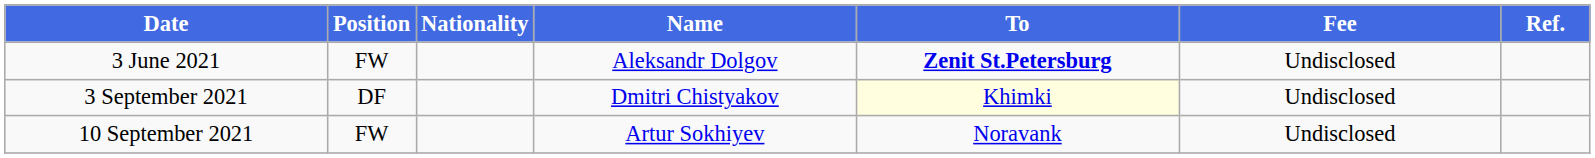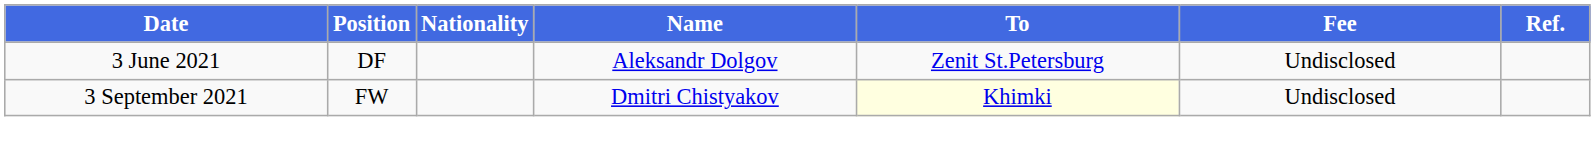 <table class="wikitable"  style="text-align:center; font-size:90%; ">
 <tr>
 <th style="background:#4169E1; color:white; width:200px;">Date</th>
 <th style="background:#4169E1; color:white; width:50px;">Position</th>
 <th style="background:#4169E1; color:white; width:50px;">Nationality</th>
 <th style="background:#4169E1; color:white; width:200px;">Name</th>
 <th style="background:#4169E1; color:white; width:200px;">To</th>
 <th style="background:#4169E1; color:white; width:200px;">Fee</th>
 <th style="background:#4169E1; color:white; width:50px;">Ref.</th>
 </tr>
 <tr>
 <td>3 June 2021</td>
-<td>FW</td>
+<td>DF</td>
 <td></td>
 <td><a href='#'>Aleksandr Dolgov</a></td>
-<td><strong><a href='#'>Zenit St.Petersburg</a></strong></td>
+<td><a href='#'>Zenit St.Petersburg</a></td>
 <td>Undisclosed</td>
 <td></td>
 </tr>
 <tr>
 <td>3 September 2021</td>
-<td>DF</td>
+<td>FW</td>
 <td></td>
 <td><a href='#'>Dmitri Chistyakov</a></td>
 <td style="background: lightyellow;"><a href='#'>Khimki</a></td>
 <td>Undisclosed</td>
 <td></td>
 </tr>
-<tr>
-<td>10 September 2021</td>
-<td>FW</td>
-<td></td>
-<td><a href='#'>Artur Sokhiyev</a></td>
-<td><a href='#'>Noravank</a></td>
-<td>Undisclosed</td>
-<td></td>
-</tr>
 </table>
